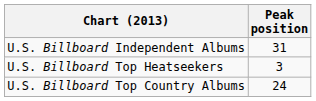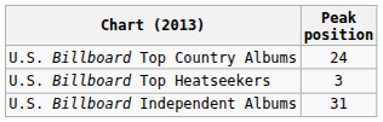 <table class="wikitable">
 <tr>
 <th>Chart (2013)</th>
 <th>Peak<br>position</th>
 </tr>
 <tr>
-<td>U.S. <em>Billboard</em> Independent Albums</td>
-<td align="center">31</td>
+<td>U.S. <em>Billboard</em> Top Country Albums</td>
+<td align="center">24</td>
 </tr>
 <tr>
 <td>U.S. <em>Billboard</em> Top Heatseekers</td>
 <td align="center">3</td>
 </tr>
 <tr>
-<td>U.S. <em>Billboard</em> Top Country Albums</td>
-<td align="center">24</td>
+<td>U.S. <em>Billboard</em> Independent Albums</td>
+<td align="center">31</td>
 </tr>
 </table>
